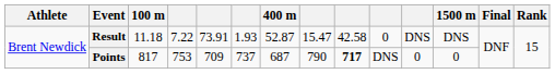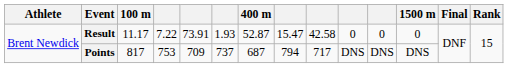 <table class="wikitable" style="font-size:90%">
 <tr>
 <th>Athlete</th>
 <th>Event</th>
 <th>100 m</th>
 <th></th>
 <th></th>
 <th></th>
 <th>400 m</th>
 <th></th>
 <th></th>
 <th></th>
 <th></th>
 <th>1500 m</th>
 <th>Final</th>
 <th>Rank</th>
 </tr>
 <tr align=center>
 <td rowspan=2 align=left><a href='#'>Brent Newdick</a></td>
 <th style="font-size:95%">Result</th>
-<td>11.18</td>
+<td>11.17</td>
 <td>7.22</td>
 <td>73.91</td>
 <td>1.93</td>
 <td>52.87</td>
 <td>15.47</td>
 <td>42.58</td>
 <td>0</td>
-<td>DNS</td>
-<td>DNS</td>
+<td>0</td>
+<td>0</td>
 <td rowspan=2>DNF</td>
 <td rowspan=2>15</td>
 </tr>
 <tr align=center>
 <th style="font-size:95%">Points</th>
 <td>817</td>
 <td>753</td>
 <td>709</td>
 <td>737</td>
 <td>687</td>
-<td>790</td>
-<td><strong>717</strong></td>
+<td>794</td>
+<td>717</td>
 <td>DNS</td>
-<td>0</td>
-<td>0</td>
+<td>DNS</td>
+<td>DNS</td>
 </tr>
 </table>
